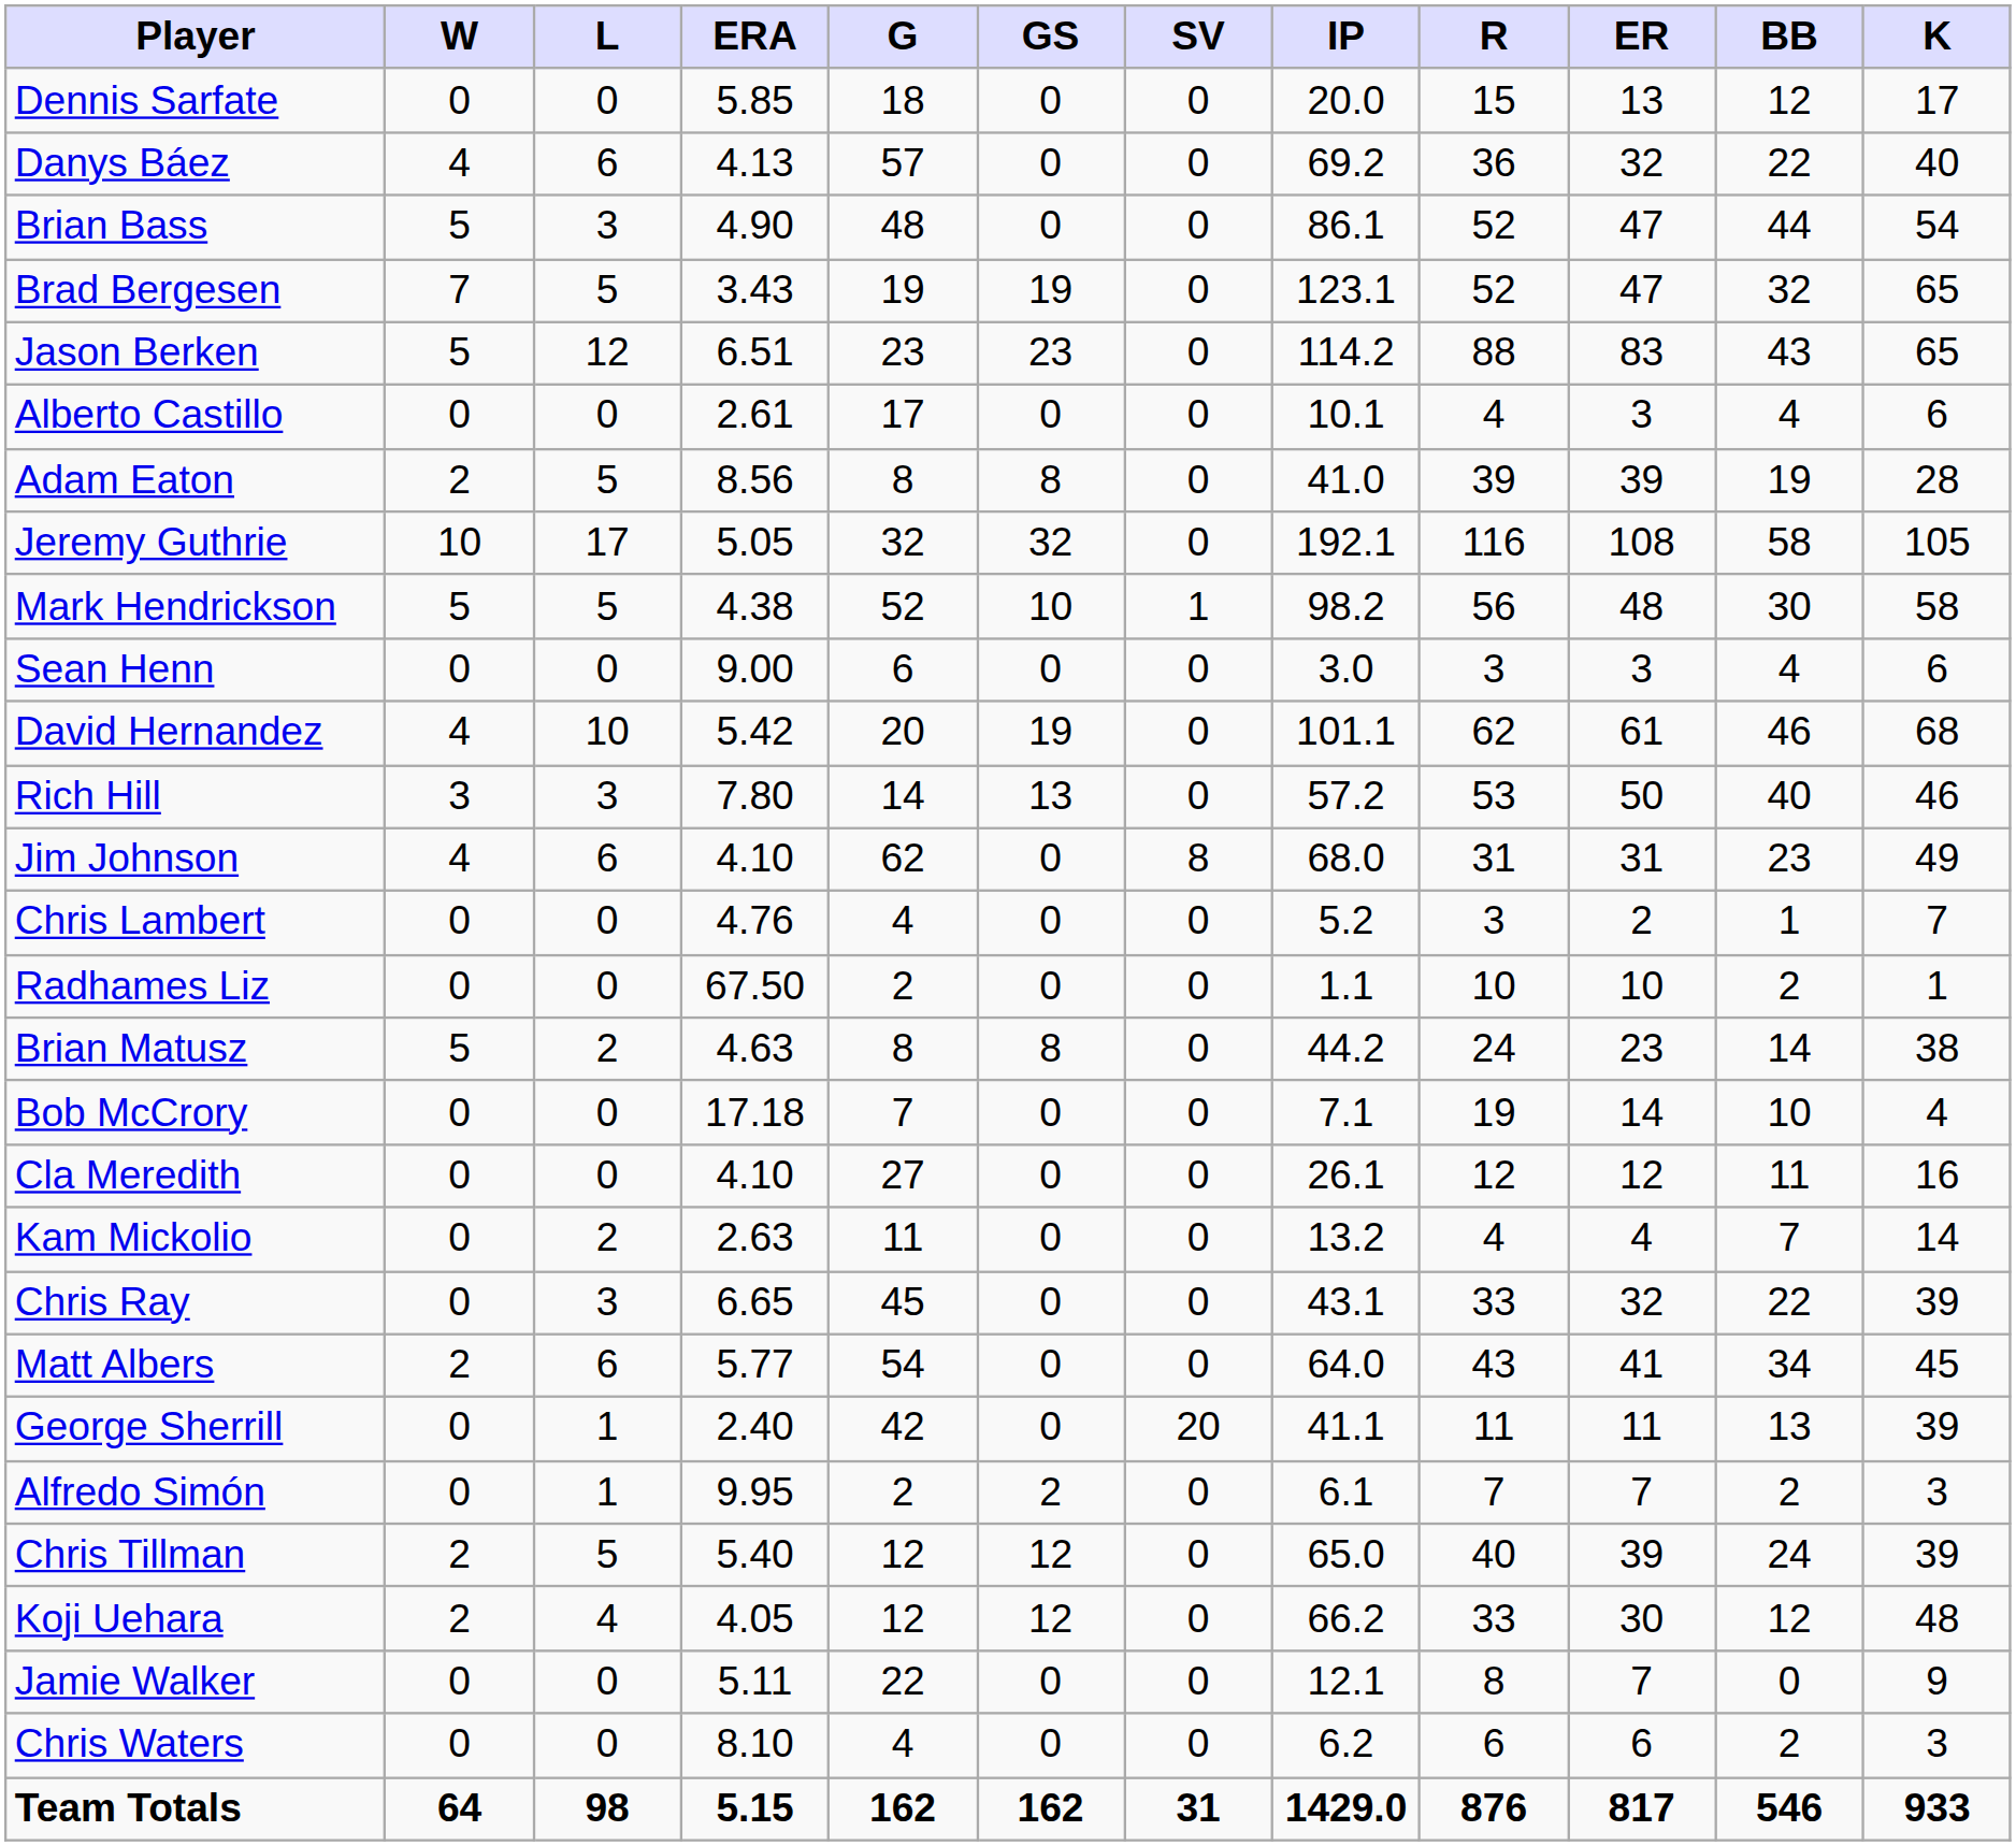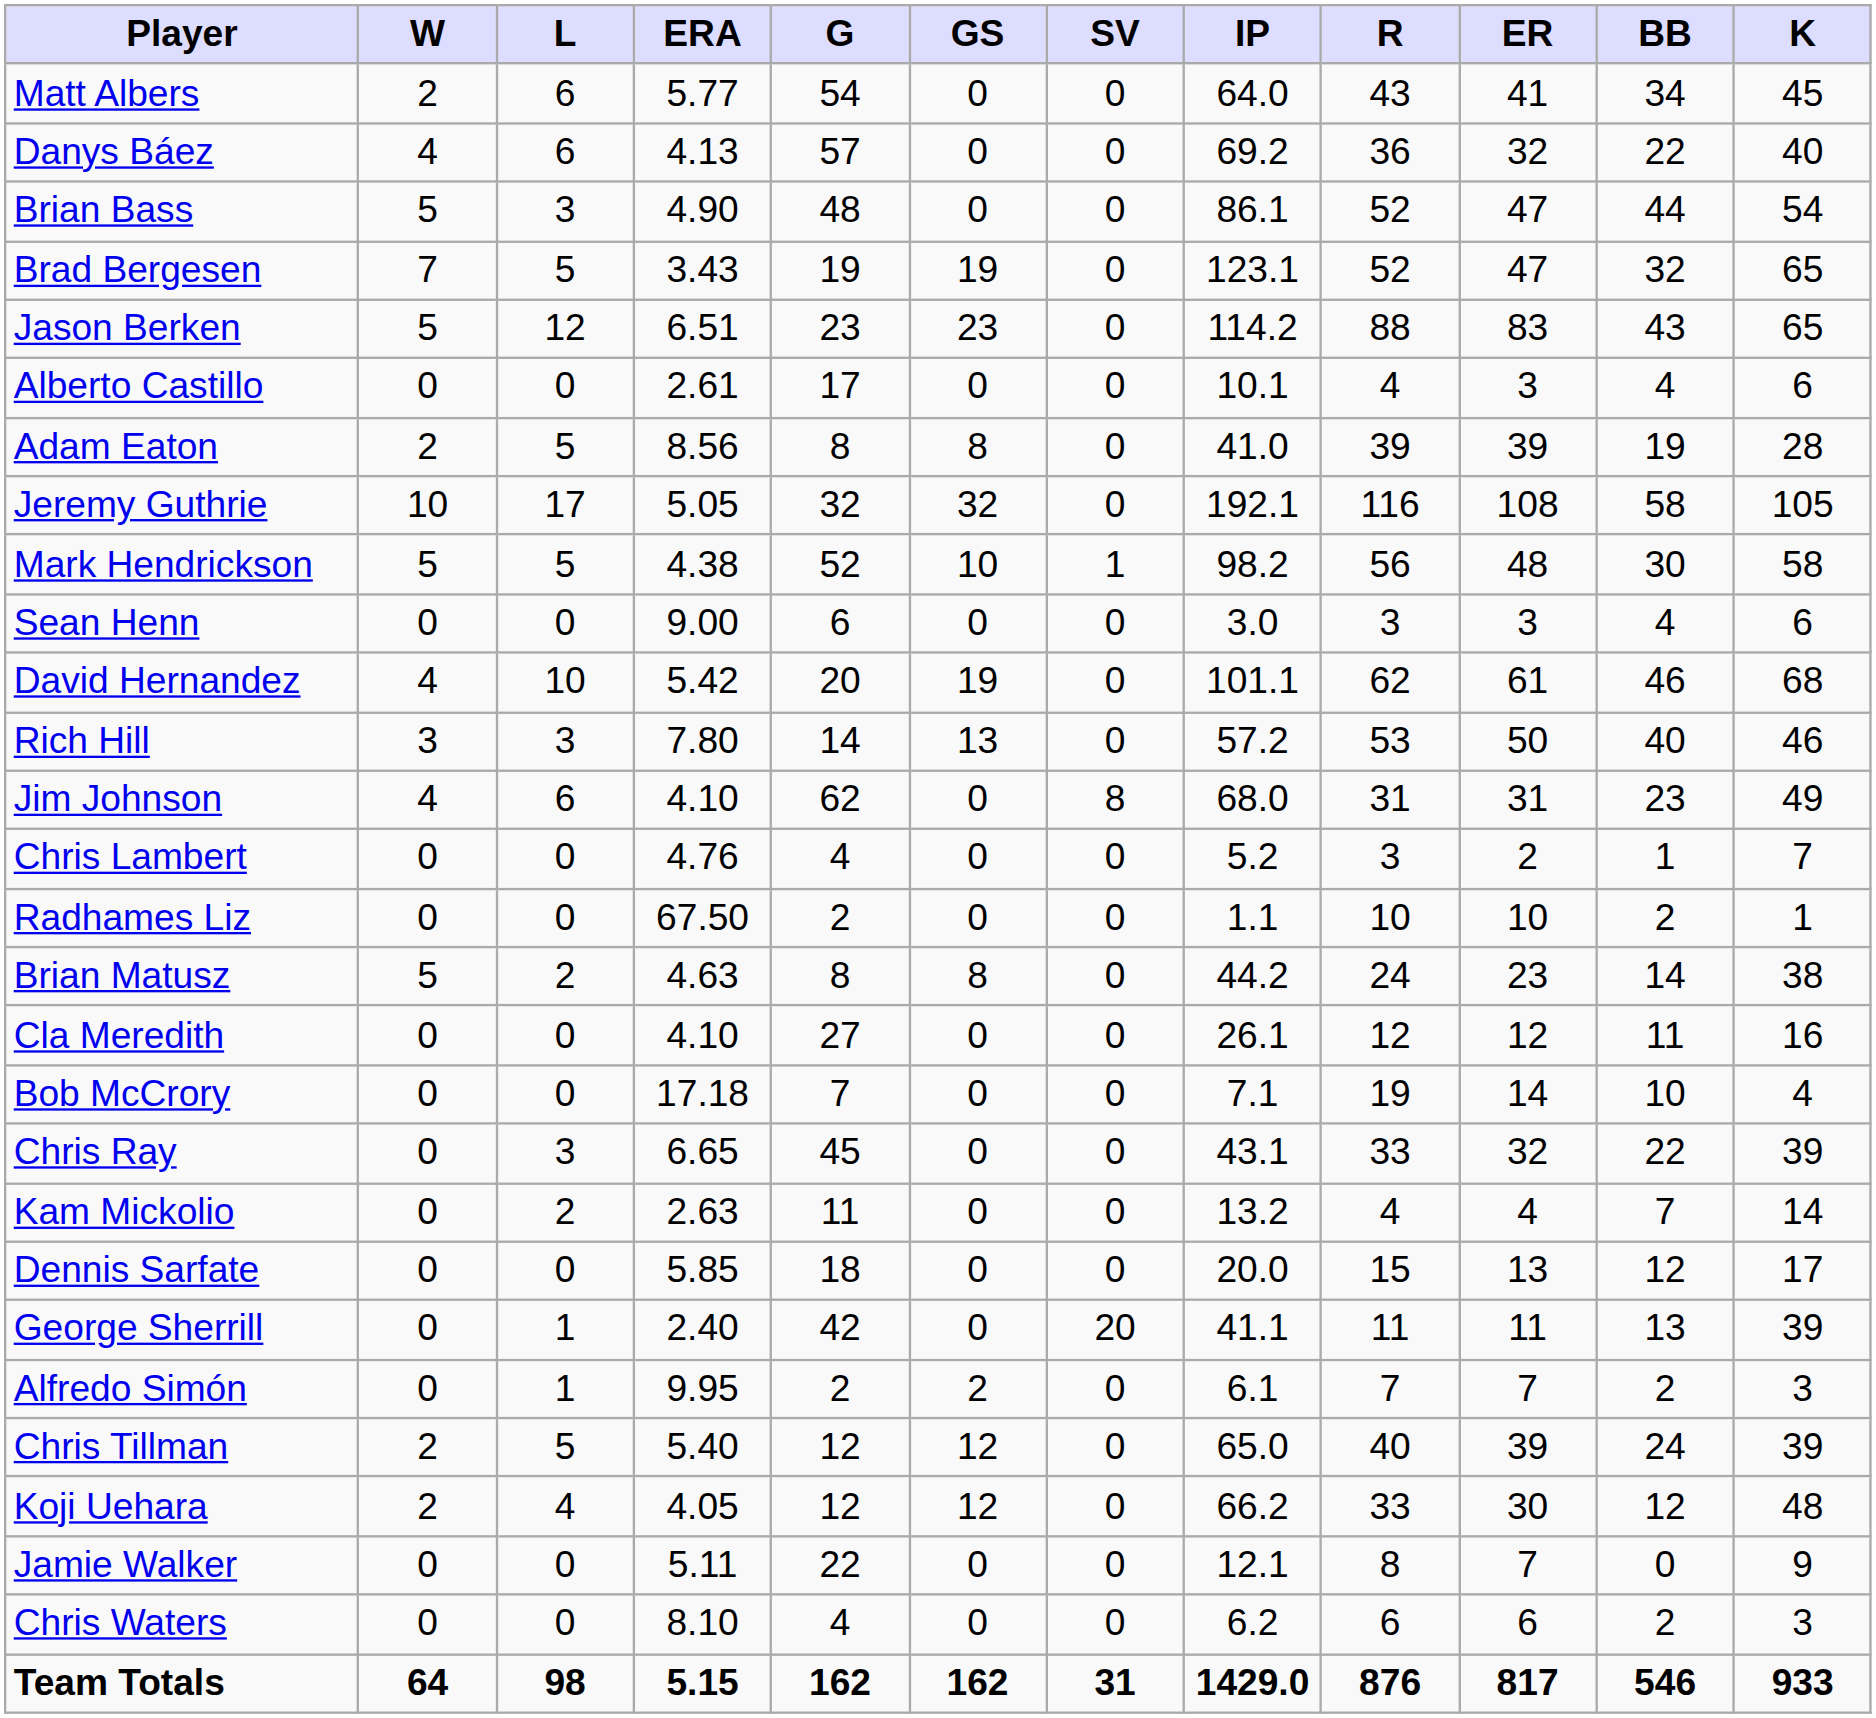 <table class="wikitable sortable" style="text-align:center">
 <tr>
 <th style="background:#ddf; width:18%;">Player</th>
 <th style="background:#ddf; width:7%;">W</th>
 <th style="background:#ddf; width:7%;">L</th>
 <th style="background:#ddf; width:7%;">ERA</th>
 <th style="background:#ddf; width:7%;">G</th>
 <th style="background:#ddf; width:7%;">GS</th>
 <th style="background:#ddf; width:7%;">SV</th>
 <th style="background:#ddf; width:7%;">IP</th>
 <th style="background:#ddf; width:7%;">R</th>
 <th style="background:#ddf; width:7%;">ER</th>
 <th style="background:#ddf; width:7%;">BB</th>
 <th style="background:#ddf; width:7%;">K</th>
 </tr>
 <tr>
-<td style="text-align:left"><a href='#'>Dennis Sarfate</a></td>
+<td style="text-align:left"><a href='#'>Matt Albers</a></td>
+<td>2</td>
+<td>6</td>
+<td>5.77</td>
+<td>54</td>
 <td>0</td>
 <td>0</td>
-<td>5.85</td>
-<td>18</td>
-<td>0</td>
-<td>0</td>
-<td>20.0</td>
-<td>15</td>
-<td>13</td>
-<td>12</td>
-<td>17</td>
+<td>64.0</td>
+<td>43</td>
+<td>41</td>
+<td>34</td>
+<td>45</td>
 </tr>
 <tr>
 <td style="text-align:left"><a href='#'>Danys Báez</a></td>
 <td>4</td>
 <td>6</td>
 <td>4.13</td>
 <td>57</td>
 <td>0</td>
 <td>0</td>
 <td>69.2</td>
 <td>36</td>
 <td>32</td>
 <td>22</td>
 <td>40</td>
 </tr>
 <tr>
 <td style="text-align:left"><a href='#'>Brian Bass</a></td>
 <td>5</td>
 <td>3</td>
 <td>4.90</td>
 <td>48</td>
 <td>0</td>
 <td>0</td>
 <td>86.1</td>
 <td>52</td>
 <td>47</td>
 <td>44</td>
 <td>54</td>
 </tr>
 <tr>
 <td style="text-align:left"><a href='#'>Brad Bergesen</a></td>
 <td>7</td>
 <td>5</td>
 <td>3.43</td>
 <td>19</td>
 <td>19</td>
 <td>0</td>
 <td>123.1</td>
 <td>52</td>
 <td>47</td>
 <td>32</td>
 <td>65</td>
 </tr>
 <tr>
 <td style="text-align:left"><a href='#'>Jason Berken</a></td>
 <td>5</td>
 <td>12</td>
 <td>6.51</td>
 <td>23</td>
 <td>23</td>
 <td>0</td>
 <td>114.2</td>
 <td>88</td>
 <td>83</td>
 <td>43</td>
 <td>65</td>
 </tr>
 <tr>
 <td style="text-align:left"><a href='#'>Alberto Castillo</a></td>
 <td>0</td>
 <td>0</td>
 <td>2.61</td>
 <td>17</td>
 <td>0</td>
 <td>0</td>
 <td>10.1</td>
 <td>4</td>
 <td>3</td>
 <td>4</td>
 <td>6</td>
 </tr>
 <tr>
 <td style="text-align:left"><a href='#'>Adam Eaton</a></td>
 <td>2</td>
 <td>5</td>
 <td>8.56</td>
 <td>8</td>
 <td>8</td>
 <td>0</td>
 <td>41.0</td>
 <td>39</td>
 <td>39</td>
 <td>19</td>
 <td>28</td>
 </tr>
 <tr>
 <td style="text-align:left"><a href='#'>Jeremy Guthrie</a></td>
 <td>10</td>
 <td>17</td>
 <td>5.05</td>
 <td>32</td>
 <td>32</td>
 <td>0</td>
 <td>192.1</td>
 <td>116</td>
 <td>108</td>
 <td>58</td>
 <td>105</td>
 </tr>
 <tr>
 <td style="text-align:left"><a href='#'>Mark Hendrickson</a></td>
 <td>5</td>
 <td>5</td>
 <td>4.38</td>
 <td>52</td>
 <td>10</td>
 <td>1</td>
 <td>98.2</td>
 <td>56</td>
 <td>48</td>
 <td>30</td>
 <td>58</td>
 </tr>
 <tr>
 <td style="text-align:left"><a href='#'>Sean Henn</a></td>
 <td>0</td>
 <td>0</td>
 <td>9.00</td>
 <td>6</td>
 <td>0</td>
 <td>0</td>
 <td>3.0</td>
 <td>3</td>
 <td>3</td>
 <td>4</td>
 <td>6</td>
 </tr>
 <tr>
 <td style="text-align:left"><a href='#'>David Hernandez</a></td>
 <td>4</td>
 <td>10</td>
 <td>5.42</td>
 <td>20</td>
 <td>19</td>
 <td>0</td>
 <td>101.1</td>
 <td>62</td>
 <td>61</td>
 <td>46</td>
 <td>68</td>
 </tr>
 <tr>
 <td style="text-align:left"><a href='#'>Rich Hill</a></td>
 <td>3</td>
 <td>3</td>
 <td>7.80</td>
 <td>14</td>
 <td>13</td>
 <td>0</td>
 <td>57.2</td>
 <td>53</td>
 <td>50</td>
 <td>40</td>
 <td>46</td>
 </tr>
 <tr>
 <td style="text-align:left"><a href='#'>Jim Johnson</a></td>
 <td>4</td>
 <td>6</td>
 <td>4.10</td>
 <td>62</td>
 <td>0</td>
 <td>8</td>
 <td>68.0</td>
 <td>31</td>
 <td>31</td>
 <td>23</td>
 <td>49</td>
 </tr>
 <tr>
 <td style="text-align:left"><a href='#'>Chris Lambert</a></td>
 <td>0</td>
 <td>0</td>
 <td>4.76</td>
 <td>4</td>
 <td>0</td>
 <td>0</td>
 <td>5.2</td>
 <td>3</td>
 <td>2</td>
 <td>1</td>
 <td>7</td>
 </tr>
 <tr>
 <td style="text-align:left"><a href='#'>Radhames Liz</a></td>
 <td>0</td>
 <td>0</td>
 <td>67.50</td>
 <td>2</td>
 <td>0</td>
 <td>0</td>
 <td>1.1</td>
 <td>10</td>
 <td>10</td>
 <td>2</td>
 <td>1</td>
 </tr>
 <tr>
 <td style="text-align:left"><a href='#'>Brian Matusz</a></td>
 <td>5</td>
 <td>2</td>
 <td>4.63</td>
 <td>8</td>
 <td>8</td>
 <td>0</td>
 <td>44.2</td>
 <td>24</td>
 <td>23</td>
 <td>14</td>
 <td>38</td>
 </tr>
 <tr>
+<td style="text-align:left"><a href='#'>Cla Meredith</a></td>
+<td>0</td>
+<td>0</td>
+<td>4.10</td>
+<td>27</td>
+<td>0</td>
+<td>0</td>
+<td>26.1</td>
+<td>12</td>
+<td>12</td>
+<td>11</td>
+<td>16</td>
+</tr>
+<tr>
 <td style="text-align:left"><a href='#'>Bob McCrory</a></td>
 <td>0</td>
 <td>0</td>
 <td>17.18</td>
 <td>7</td>
 <td>0</td>
 <td>0</td>
 <td>7.1</td>
 <td>19</td>
 <td>14</td>
 <td>10</td>
 <td>4</td>
 </tr>
 <tr>
-<td style="text-align:left"><a href='#'>Cla Meredith</a></td>
+<td style="text-align:left"><a href='#'>Chris Ray</a></td>
+<td>0</td>
+<td>3</td>
+<td>6.65</td>
+<td>45</td>
 <td>0</td>
 <td>0</td>
-<td>4.10</td>
-<td>27</td>
-<td>0</td>
-<td>0</td>
-<td>26.1</td>
-<td>12</td>
-<td>12</td>
-<td>11</td>
-<td>16</td>
+<td>43.1</td>
+<td>33</td>
+<td>32</td>
+<td>22</td>
+<td>39</td>
 </tr>
 <tr>
 <td style="text-align:left"><a href='#'>Kam Mickolio</a></td>
 <td>0</td>
 <td>2</td>
 <td>2.63</td>
 <td>11</td>
 <td>0</td>
 <td>0</td>
 <td>13.2</td>
 <td>4</td>
 <td>4</td>
 <td>7</td>
 <td>14</td>
 </tr>
 <tr>
-<td style="text-align:left"><a href='#'>Chris Ray</a></td>
-<td>0</td>
-<td>3</td>
-<td>6.65</td>
-<td>45</td>
+<td style="text-align:left"><a href='#'>Dennis Sarfate</a></td>
 <td>0</td>
 <td>0</td>
-<td>43.1</td>
-<td>33</td>
-<td>32</td>
-<td>22</td>
-<td>39</td>
-</tr>
-<tr>
-<td style="text-align:left"><a href='#'>Matt Albers</a></td>
-<td>2</td>
-<td>6</td>
-<td>5.77</td>
-<td>54</td>
+<td>5.85</td>
+<td>18</td>
 <td>0</td>
 <td>0</td>
-<td>64.0</td>
-<td>43</td>
-<td>41</td>
-<td>34</td>
-<td>45</td>
+<td>20.0</td>
+<td>15</td>
+<td>13</td>
+<td>12</td>
+<td>17</td>
 </tr>
 <tr>
 <td style="text-align:left"><a href='#'>George Sherrill</a></td>
 <td>0</td>
 <td>1</td>
 <td>2.40</td>
 <td>42</td>
 <td>0</td>
 <td>20</td>
 <td>41.1</td>
 <td>11</td>
 <td>11</td>
 <td>13</td>
 <td>39</td>
 </tr>
 <tr>
 <td style="text-align:left"><a href='#'>Alfredo Simón</a></td>
 <td>0</td>
 <td>1</td>
 <td>9.95</td>
 <td>2</td>
 <td>2</td>
 <td>0</td>
 <td>6.1</td>
 <td>7</td>
 <td>7</td>
 <td>2</td>
 <td>3</td>
 </tr>
 <tr>
 <td style="text-align:left"><a href='#'>Chris Tillman</a></td>
 <td>2</td>
 <td>5</td>
 <td>5.40</td>
 <td>12</td>
 <td>12</td>
 <td>0</td>
 <td>65.0</td>
 <td>40</td>
 <td>39</td>
 <td>24</td>
 <td>39</td>
 </tr>
 <tr>
 <td style="text-align:left"><a href='#'>Koji Uehara</a></td>
 <td>2</td>
 <td>4</td>
 <td>4.05</td>
 <td>12</td>
 <td>12</td>
 <td>0</td>
 <td>66.2</td>
 <td>33</td>
 <td>30</td>
 <td>12</td>
 <td>48</td>
 </tr>
 <tr>
 <td style="text-align:left"><a href='#'>Jamie Walker</a></td>
 <td>0</td>
 <td>0</td>
 <td>5.11</td>
 <td>22</td>
 <td>0</td>
 <td>0</td>
 <td>12.1</td>
 <td>8</td>
 <td>7</td>
 <td>0</td>
 <td>9</td>
 </tr>
 <tr>
 <td style="text-align:left"><a href='#'>Chris Waters</a></td>
 <td>0</td>
 <td>0</td>
 <td>8.10</td>
 <td>4</td>
 <td>0</td>
 <td>0</td>
 <td>6.2</td>
 <td>6</td>
 <td>6</td>
 <td>2</td>
 <td>3</td>
 </tr>
 <tr>
 <td style="text-align:left"><strong>Team Totals</strong></td>
 <td><strong>64</strong></td>
 <td><strong>98</strong></td>
 <td><strong>5.15</strong></td>
 <td><strong>162</strong></td>
 <td><strong>162</strong></td>
 <td><strong>31</strong></td>
 <td><strong>1429.0</strong></td>
 <td><strong>876</strong></td>
 <td><strong>817</strong></td>
 <td><strong>546</strong></td>
 <td><strong>933</strong></td>
 </tr>
 </table>
